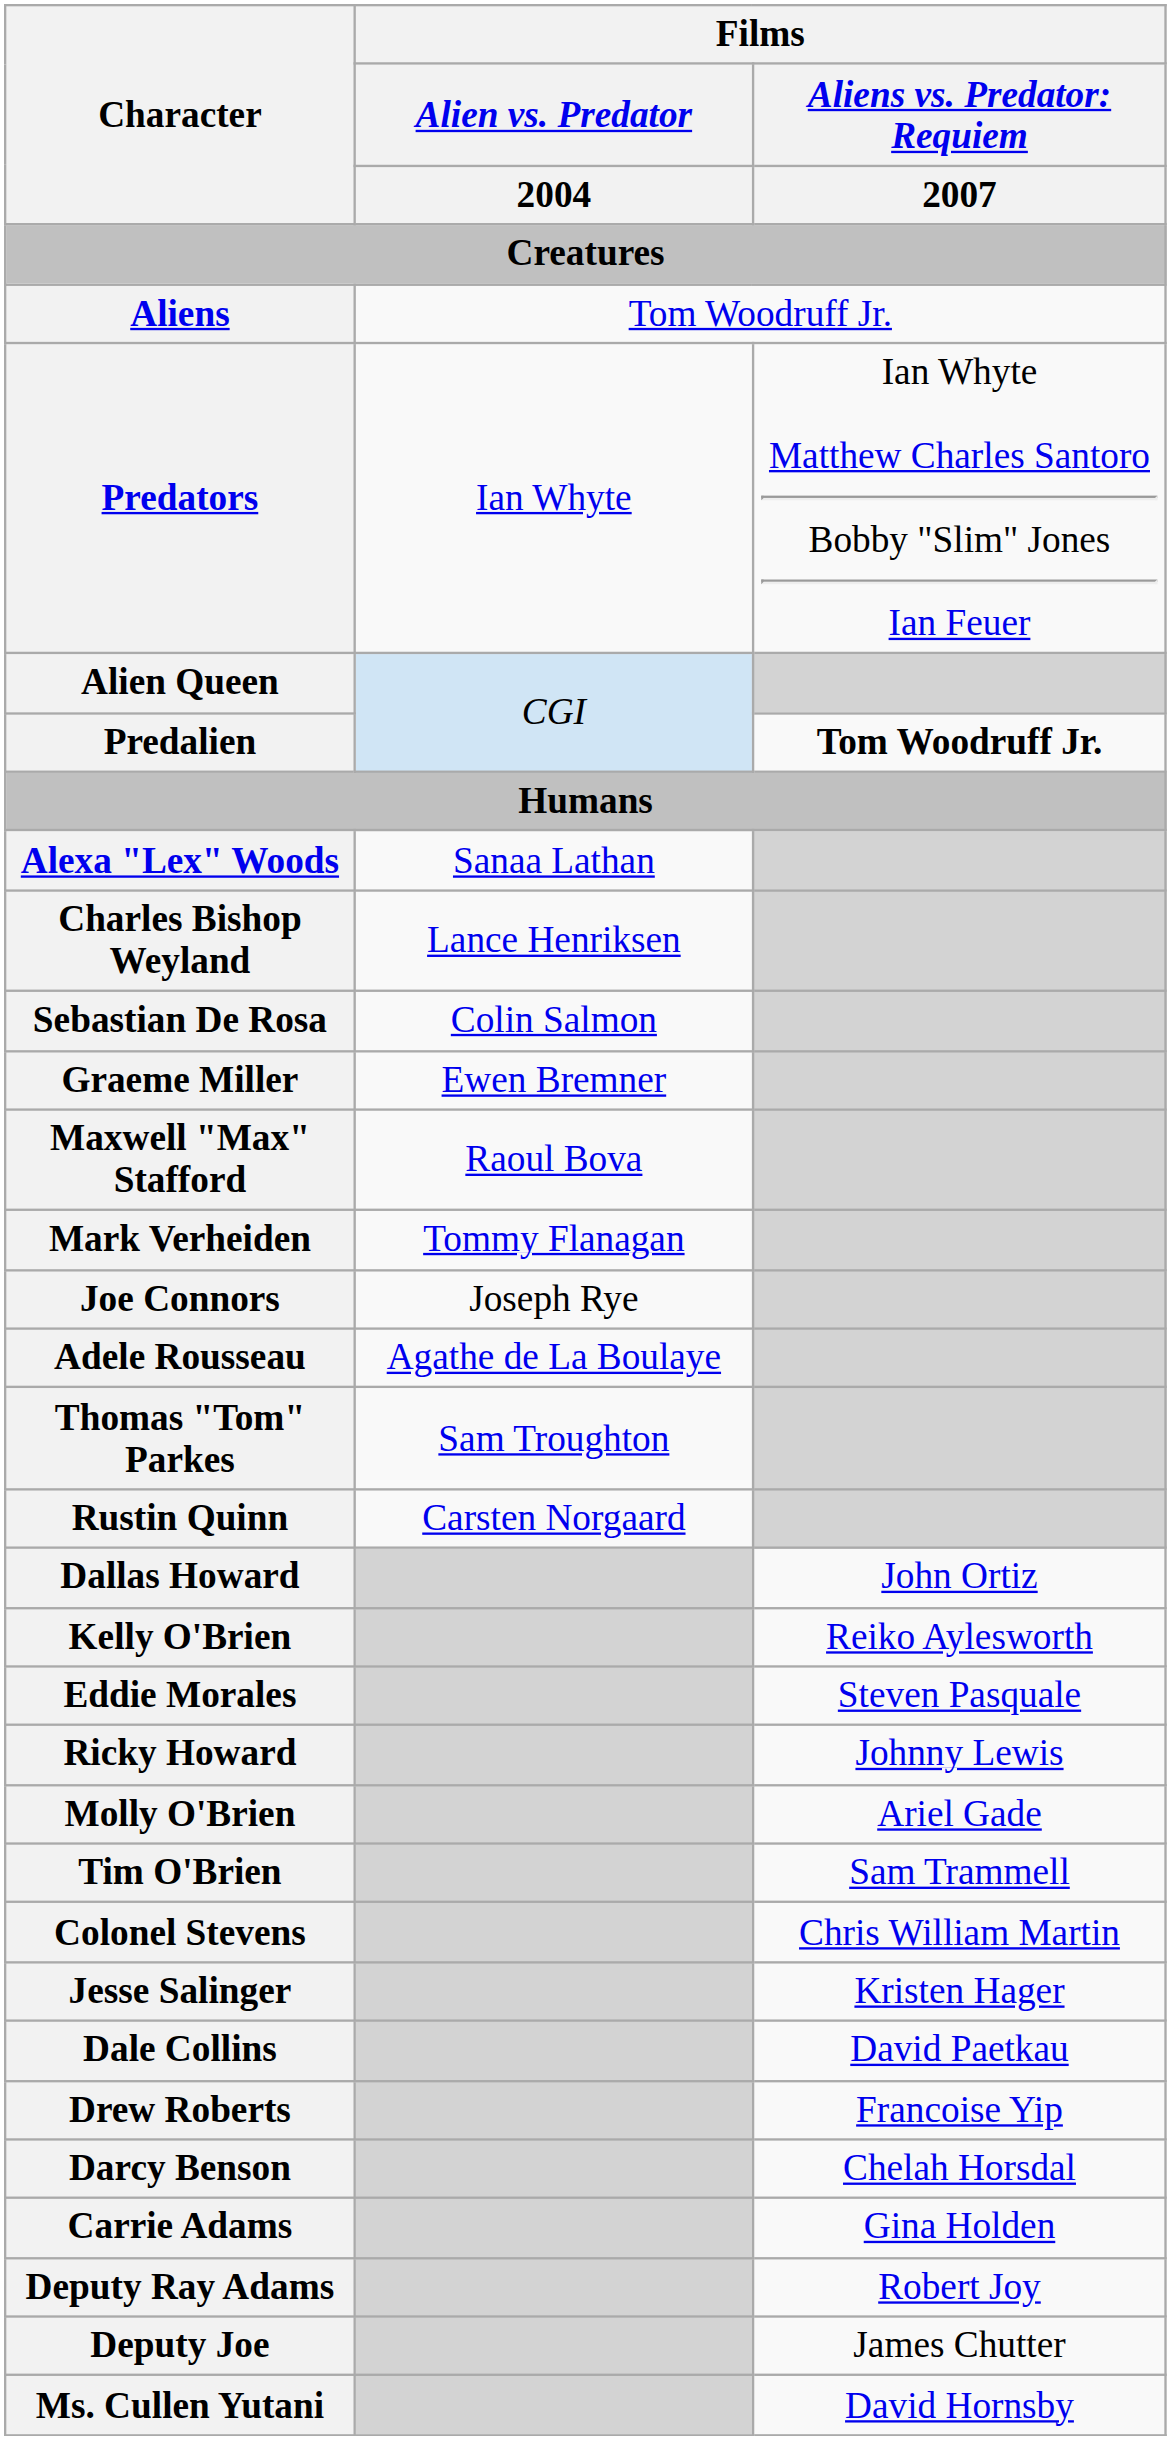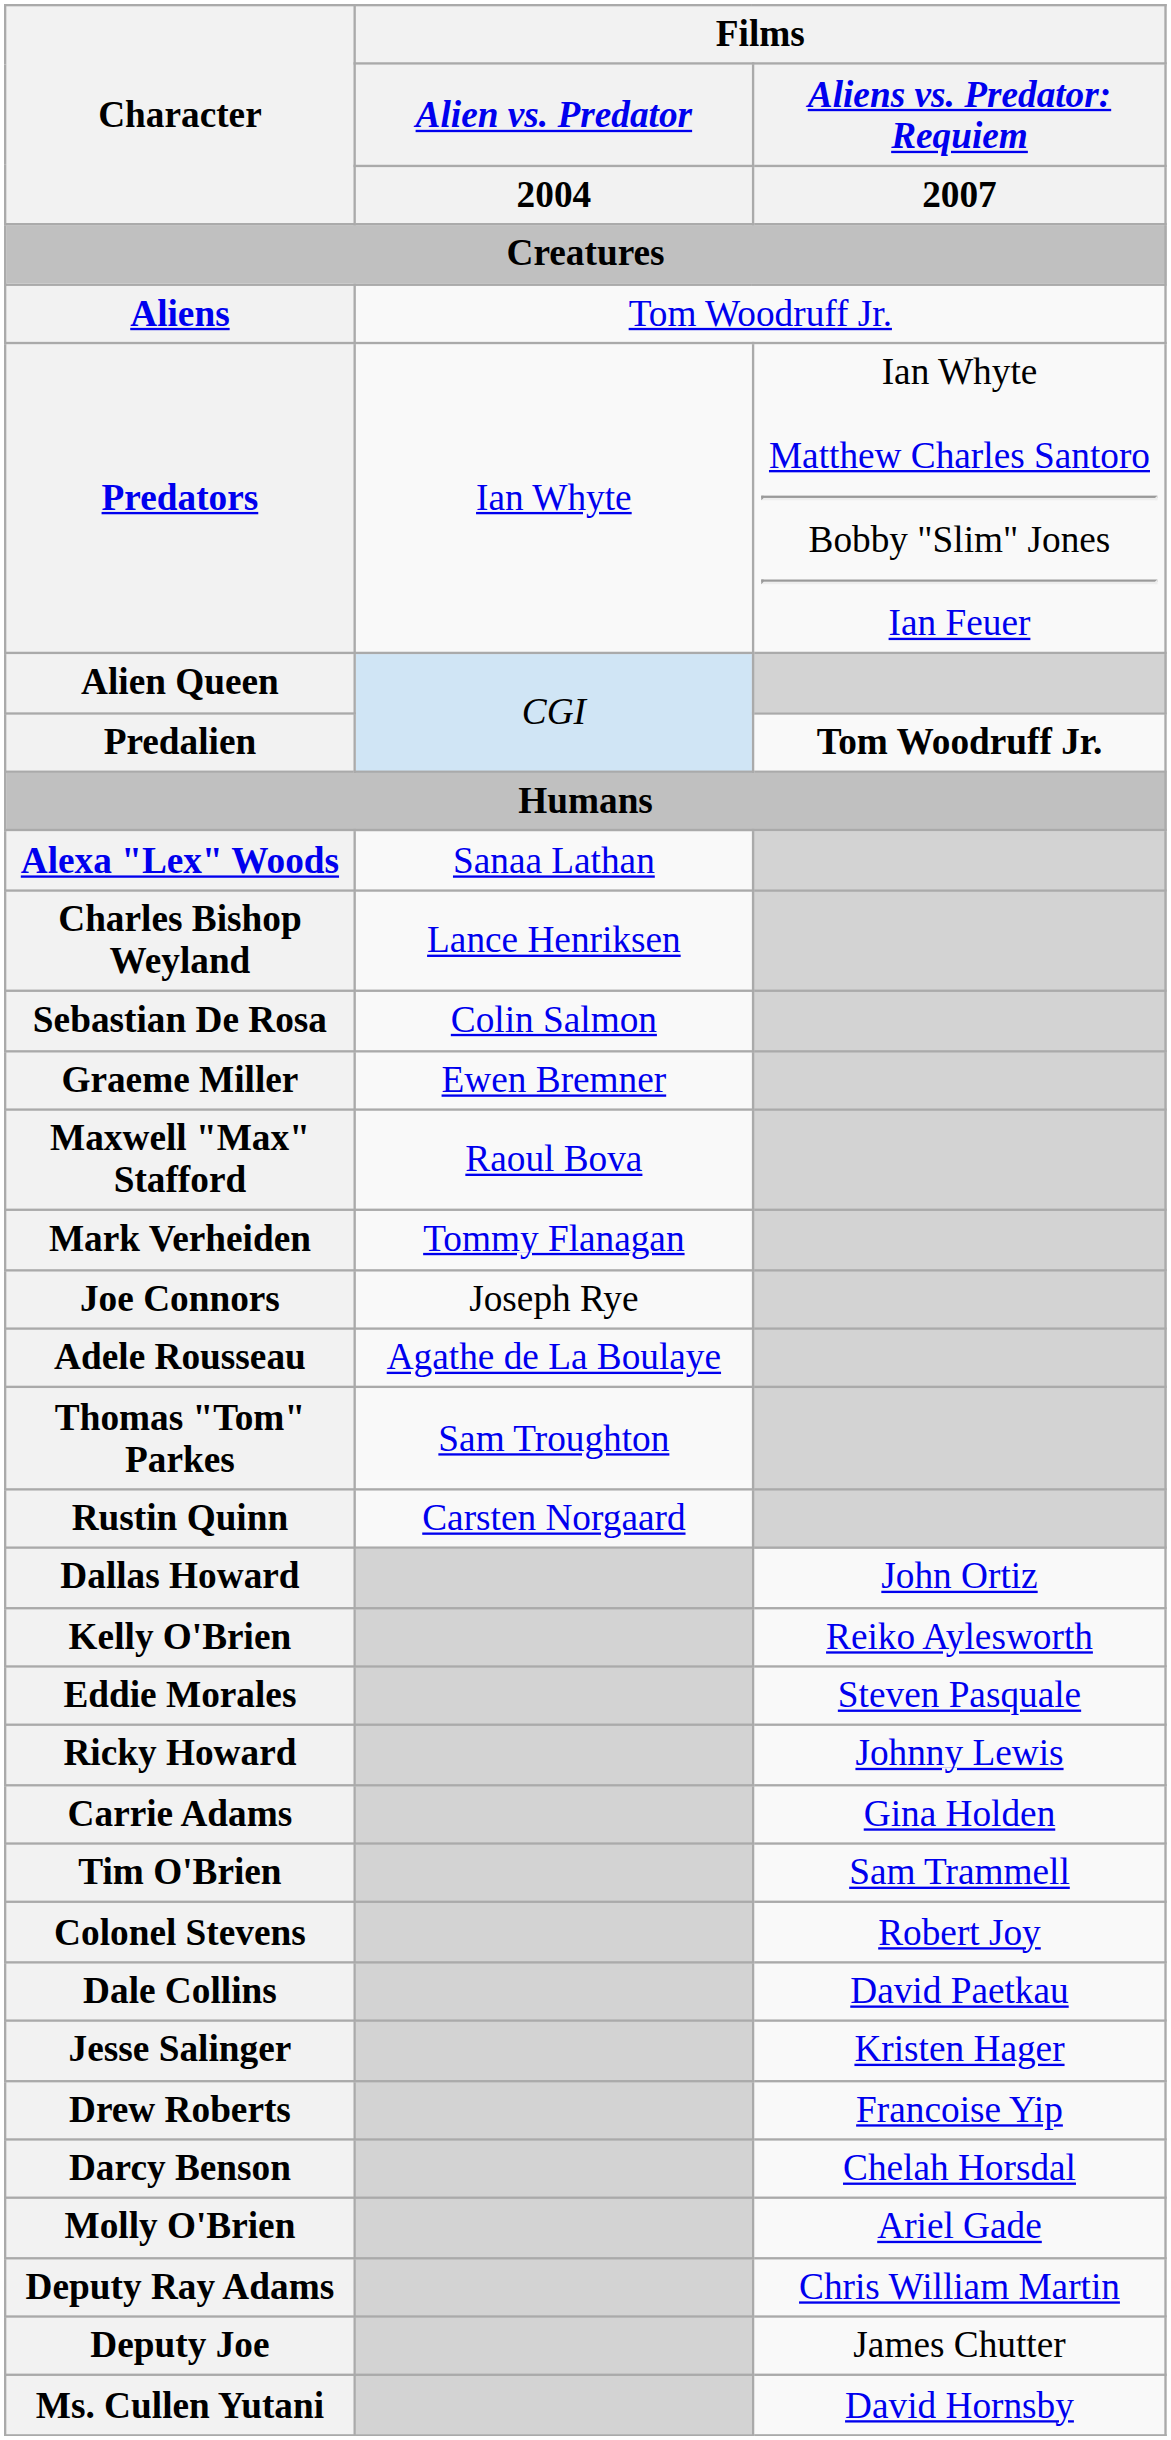 <table class="wikitable" style="text-align:center; width:80%">
 <tr>
 <th rowspan="3" style="width:9%;">Character</th>
 <th colspan="2">Films</th>
 </tr>
 <tr>
 <th style="width:12%;"><em><a href='#'>Alien vs. Predator</a></em></th>
 <th style="width:12%;"><em><a href='#'>Aliens vs. Predator:<br>Requiem</a></em></th>
 </tr>
 <tr>
 <th>2004</th>
 <th>2007</th>
 </tr>
 <tr>
 <th colspan="3" style="background-color:silver;"><strong>Creatures</strong></th>
 </tr>
 <tr>
 <th><a href='#'>Aliens</a></th>
 <td colspan="2"><a href='#'>Tom Woodruff Jr.</a></td>
 </tr>
 <tr>
 <th><a href='#'>Predators</a></th>
 <td><a href='#'>Ian Whyte</a><br></td>
 <td>Ian Whyte<br><br><a href='#'>Matthew Charles Santoro</a><hr>Bobby "Slim" Jones<br><hr><a href='#'>Ian Feuer</a> <br></td>
 </tr>
 <tr>
 <th>Alien Queen</th>
 <td rowspan="2" style="background: #d0e5f5"><em>CGI</em></td>
 <td style="background:lightgrey;"> </td>
 </tr>
 <tr>
 <th>Predalien</th>
 <td><strong>Tom Woodruff Jr.</strong></td>
 </tr>
 <tr>
 <th colspan="3" style="background-color:silver;"><strong>Humans</strong></th>
 </tr>
 <tr>
 <th><a href='#'>Alexa "Lex" Woods</a></th>
 <td><a href='#'>Sanaa Lathan</a></td>
 <td style="background:lightgrey;"> </td>
 </tr>
 <tr>
 <th>Charles Bishop Weyland</th>
 <td><a href='#'>Lance Henriksen</a></td>
 <td style="background:lightgrey;"> </td>
 </tr>
 <tr>
 <th>Sebastian De Rosa</th>
 <td><a href='#'>Colin Salmon</a></td>
 <td style="background:lightgrey;"> </td>
 </tr>
 <tr>
 <th>Graeme Miller</th>
 <td><a href='#'>Ewen Bremner</a></td>
 <td style="background:lightgrey;"> </td>
 </tr>
 <tr>
 <th>Maxwell "Max" Stafford</th>
 <td><a href='#'>Raoul Bova</a></td>
 <td style="background:lightgrey;"> </td>
 </tr>
 <tr>
 <th>Mark Verheiden</th>
 <td><a href='#'>Tommy Flanagan</a></td>
 <td style="background:lightgrey;"> </td>
 </tr>
 <tr>
 <th>Joe Connors</th>
 <td>Joseph Rye</td>
 <td style="background:lightgrey;"> </td>
 </tr>
 <tr>
 <th>Adele Rousseau</th>
 <td><a href='#'>Agathe de La Boulaye</a></td>
 <td style="background:lightgrey;"> </td>
 </tr>
 <tr>
 <th>Thomas "Tom" Parkes</th>
 <td><a href='#'>Sam Troughton</a></td>
 <td style="background:lightgrey;"> </td>
 </tr>
 <tr>
 <th>Rustin Quinn</th>
 <td><a href='#'>Carsten Norgaard</a></td>
 <td style="background:lightgrey;"> </td>
 </tr>
 <tr>
 <th>Dallas Howard</th>
 <td style="background:lightgrey;"> </td>
 <td><a href='#'>John Ortiz</a></td>
 </tr>
 <tr>
 <th>Kelly O'Brien</th>
 <td style="background:lightgrey;"> </td>
 <td><a href='#'>Reiko Aylesworth</a></td>
 </tr>
 <tr>
 <th>Eddie Morales</th>
 <td style="background:lightgrey;"> </td>
 <td><a href='#'>Steven Pasquale</a></td>
 </tr>
 <tr>
 <th>Ricky Howard</th>
 <td style="background:lightgrey;"> </td>
 <td><a href='#'>Johnny Lewis</a></td>
 </tr>
 <tr>
-<th>Molly O'Brien</th>
+<th>Carrie Adams</th>
 <td style="background:lightgrey;"> </td>
-<td><a href='#'>Ariel Gade</a></td>
+<td><a href='#'>Gina Holden</a></td>
 </tr>
 <tr>
 <th>Tim O'Brien</th>
 <td style="background:lightgrey;"> </td>
 <td><a href='#'>Sam Trammell</a></td>
 </tr>
 <tr>
 <th>Colonel Stevens</th>
 <td style="background:lightgrey;"> </td>
-<td><a href='#'>Chris William Martin</a></td>
+<td><a href='#'>Robert Joy</a></td>
+</tr>
+<tr>
+<th>Dale Collins</th>
+<td style="background:lightgrey;"> </td>
+<td><a href='#'>David Paetkau</a></td>
 </tr>
 <tr>
 <th>Jesse Salinger</th>
 <td style="background:lightgrey;"> </td>
 <td><a href='#'>Kristen Hager</a></td>
-</tr>
-<tr>
-<th>Dale Collins</th>
-<td style="background:lightgrey;"> </td>
-<td><a href='#'>David Paetkau</a></td>
 </tr>
 <tr>
 <th>Drew Roberts</th>
 <td style="background:lightgrey;"> </td>
 <td><a href='#'>Francoise Yip</a></td>
 </tr>
 <tr>
 <th>Darcy Benson</th>
 <td style="background:lightgrey;"> </td>
 <td><a href='#'>Chelah Horsdal</a></td>
 </tr>
 <tr>
-<th>Carrie Adams</th>
+<th>Molly O'Brien</th>
 <td style="background:lightgrey;"> </td>
-<td><a href='#'>Gina Holden</a></td>
+<td><a href='#'>Ariel Gade</a></td>
 </tr>
 <tr>
 <th>Deputy Ray Adams</th>
 <td style="background:lightgrey;"> </td>
-<td><a href='#'>Robert Joy</a></td>
+<td><a href='#'>Chris William Martin</a></td>
 </tr>
 <tr>
 <th>Deputy Joe</th>
 <td style="background:lightgrey;"> </td>
 <td>James Chutter</td>
 </tr>
 <tr>
 <th>Ms. Cullen Yutani</th>
 <td style="background:lightgrey;"> </td>
 <td><a href='#'>David Hornsby</a></td>
 </tr>
 </table>
